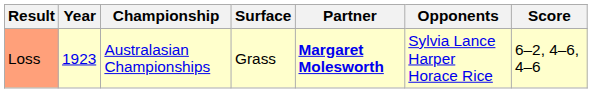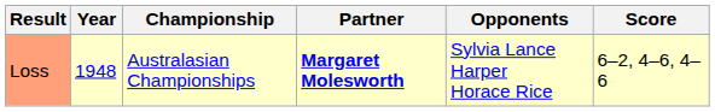 <table class="sortable wikitable">
 <tr>
 <th style="width:40px">Result</th>
 <th style="width:40px">Year</th>
 <th style="width:180px">Championship</th>
-<th style="width:50px">Surface</th>
 <th style="width:160px">Partner</th>
 <th style="width:160px">Opponents</th>
 <th style="width:150px" class="unsortable">Score</th>
 </tr>
 <tr style="background:#ffffcc;">
 <td style="background:#ffa07a;">Loss</td>
-<td><a href='#'>1923</a></td>
+<td><a href='#'>1948</a></td>
 <td><a href='#'>Australasian Championships</a></td>
-<td>Grass</td>
 <td><strong> <a href='#'>Margaret Molesworth</a></strong></td>
 <td> <a href='#'>Sylvia Lance Harper</a> <br>  <a href='#'>Horace Rice</a></td>
 <td>6–2, 4–6, 4–6</td>
 </tr>
 </table>
